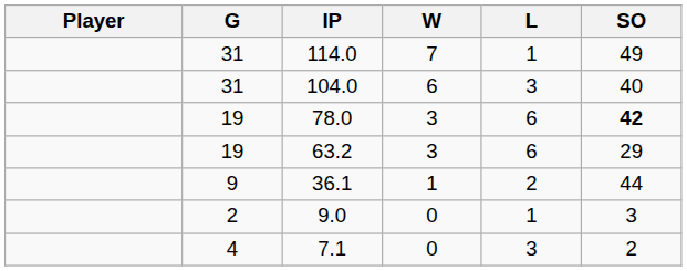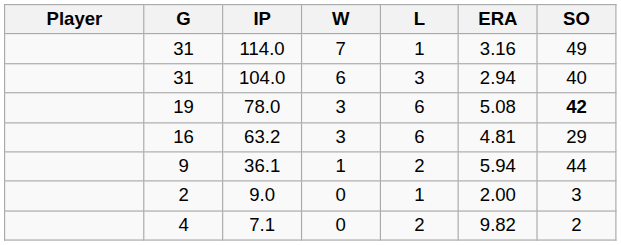 <table class="wikitable sortable">
 <tr>
 <th bgcolor="#DDDDFF" width="16%">Player</th>
 <th bgcolor="#DDDDFF" width="9%">G</th>
 <th bgcolor="#DDDDFF" width="9%">IP</th>
 <th bgcolor="#DDDDFF" width="9%">W</th>
 <th bgcolor="#DDDDFF" width="9%">L</th>
+<th bgcolor="#DDDDFF" width="9%">ERA</th>
 <th bgcolor="#DDDDFF" width="9%">SO</th>
 </tr>
 <tr align="center">
 <td></td>
 <td>31</td>
 <td>114.0</td>
 <td>7</td>
 <td>1</td>
+<td>3.16</td>
 <td>49</td>
 </tr>
 <tr align="center">
 <td></td>
 <td>31</td>
 <td>104.0</td>
 <td>6</td>
 <td>3</td>
+<td>2.94</td>
 <td>40</td>
 </tr>
 <tr align="center">
 <td></td>
 <td>19</td>
 <td>78.0</td>
 <td>3</td>
 <td>6</td>
+<td>5.08</td>
 <td><strong>42</strong></td>
 </tr>
 <tr align="center">
 <td></td>
-<td>19</td>
+<td>16</td>
 <td>63.2</td>
 <td>3</td>
 <td>6</td>
+<td>4.81</td>
 <td>29</td>
 </tr>
 <tr align="center">
 <td></td>
 <td>9</td>
 <td>36.1</td>
 <td>1</td>
 <td>2</td>
+<td>5.94</td>
 <td>44</td>
 </tr>
 <tr align="center">
 <td></td>
 <td>2</td>
 <td>9.0</td>
 <td>0</td>
 <td>1</td>
+<td>2.00</td>
 <td>3</td>
 </tr>
 <tr align="center">
 <td></td>
 <td>4</td>
 <td>7.1</td>
 <td>0</td>
-<td>3</td>
+<td>2</td>
+<td>9.82</td>
 <td>2</td>
 </tr>
 </table>
